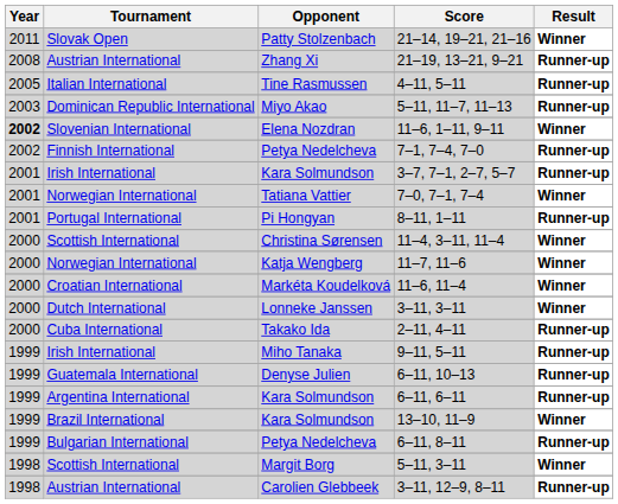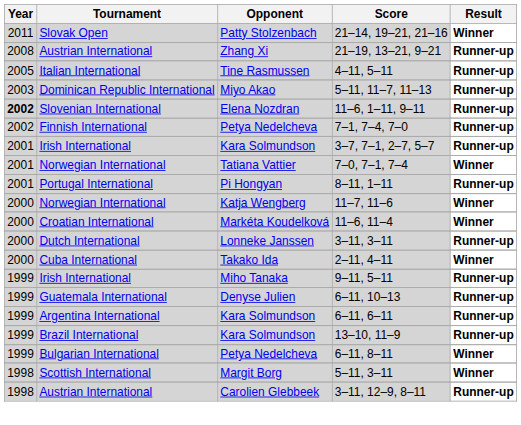 <table class="sortable wikitable" style="font-size: 90%;">
 <tr>
 <th>Year</th>
 <th>Tournament</th>
 <th>Opponent</th>
 <th>Score</th>
 <th>Result</th>
 </tr>
 <tr style="background:#D5D5D5">
 <td align="center">2011</td>
 <td align="left"><a href='#'>Slovak Open</a></td>
 <td align="left"> <a href='#'>Patty Stolzenbach</a></td>
 <td align="left">21–14, 19–21, 21–16</td>
 <td style="text-align:left; background:white"> <strong>Winner</strong></td>
 </tr>
 <tr>
 </tr>
 <tr style="background:#D5D5D5">
 <td align="center">2008</td>
 <td align="left"><a href='#'>Austrian International</a></td>
 <td align="left"> <a href='#'>Zhang Xi</a></td>
 <td align="left">21–19, 13–21, 9–21</td>
 <td style="text-align:left; background:white"> <strong>Runner-up</strong></td>
 </tr>
 <tr>
 </tr>
 <tr style="background:#D5D5D5">
 <td align="center">2005</td>
 <td align="left"><a href='#'>Italian International</a></td>
 <td align="left"> <a href='#'>Tine Rasmussen</a></td>
 <td align="left">4–11, 5–11</td>
 <td style="text-align:left; background:white"> <strong>Runner-up</strong></td>
 </tr>
 <tr>
 </tr>
 <tr style="background:#D5D5D5">
 <td align="center">2003</td>
 <td align="left"><a href='#'>Dominican Republic International</a></td>
 <td align="left"> <a href='#'>Miyo Akao</a></td>
 <td align="left">5–11, 11–7, 11–13</td>
 <td style="text-align:left; background:white"> <strong>Runner-up</strong></td>
 </tr>
 <tr>
 </tr>
 <tr style="background:#D5D5D5">
 <td align="center"><strong>2002</strong></td>
 <td align="left"><a href='#'>Slovenian International</a></td>
 <td align="left"> <a href='#'>Elena Nozdran</a></td>
 <td align="left">11–6, 1–11, 9–11</td>
-<td style="text-align:left; background:white"> <strong>Winner</strong></td>
+<td style="text-align:left; background:white"> <strong>Runner-up</strong></td>
 </tr>
 <tr>
 </tr>
 <tr style="background:#D5D5D5">
 <td align="center">2002</td>
 <td align="left"><a href='#'>Finnish International</a></td>
 <td align="left"> <a href='#'>Petya Nedelcheva</a></td>
 <td align="left">7–1, 7–4, 7–0</td>
 <td style="text-align:left; background:white"> <strong>Runner-up</strong></td>
 </tr>
 <tr>
 </tr>
 <tr style="background:#D5D5D5">
 <td align="center">2001</td>
 <td align="left"><a href='#'>Irish International</a></td>
 <td align="left"> <a href='#'>Kara Solmundson</a></td>
 <td align="left">3–7, 7–1, 2–7, 5–7</td>
 <td style="text-align:left; background:white"> <strong>Runner-up</strong></td>
 </tr>
 <tr>
 </tr>
 <tr style="background:#D5D5D5">
 <td align="center">2001</td>
 <td align="left"><a href='#'>Norwegian International</a></td>
 <td align="left"> <a href='#'>Tatiana Vattier</a></td>
 <td align="left">7–0, 7–1, 7–4</td>
 <td style="text-align:left; background:white"> <strong>Winner</strong></td>
 </tr>
 <tr>
 </tr>
 <tr style="background:#D5D5D5">
 <td align="center">2001</td>
 <td align="left"><a href='#'>Portugal International</a></td>
 <td align="left"> <a href='#'>Pi Hongyan</a></td>
 <td align="left">8–11, 1–11</td>
 <td style="text-align:left; background:white"> <strong>Runner-up</strong></td>
 </tr>
 <tr>
 </tr>
-<tr style="background:#D5D5D5">
-<td align="center">2000</td>
-<td align="left"><a href='#'>Scottish International</a></td>
-<td align="left"> <a href='#'>Christina Sørensen</a></td>
-<td align="left">11–4, 3–11, 11–4</td>
-<td style="text-align:left; background:white"> <strong>Winner</strong></td>
-</tr>
 <tr>
 </tr>
 <tr style="background:#D5D5D5">
 <td align="center">2000</td>
 <td align="left"><a href='#'>Norwegian International</a></td>
 <td align="left"> <a href='#'>Katja Wengberg</a></td>
 <td align="left">11–7, 11–6</td>
 <td style="text-align:left; background:white"> <strong>Winner</strong></td>
 </tr>
 <tr>
 </tr>
 <tr style="background:#D5D5D5">
 <td align="center">2000</td>
 <td align="left"><a href='#'>Croatian International</a></td>
 <td align="left"> <a href='#'>Markéta Koudelková</a></td>
 <td align="left">11–6, 11–4</td>
 <td style="text-align:left; background:white"> <strong>Winner</strong></td>
 </tr>
 <tr>
 </tr>
 <tr style="background:#D5D5D5">
 <td align="center">2000</td>
 <td align="left"><a href='#'>Dutch International</a></td>
 <td align="left"> <a href='#'>Lonneke Janssen</a></td>
 <td align="left">3–11, 3–11</td>
-<td style="text-align:left; background:white"> <strong>Winner</strong></td>
+<td style="text-align:left; background:white"> <strong>Runner-up</strong></td>
 </tr>
 <tr>
 </tr>
 <tr style="background:#D5D5D5">
 <td align="center">2000</td>
 <td align="left"><a href='#'>Cuba International</a></td>
 <td align="left"> <a href='#'>Takako Ida</a></td>
 <td align="left">2–11, 4–11</td>
-<td style="text-align:left; background:white"> <strong>Runner-up</strong></td>
+<td style="text-align:left; background:white"> <strong>Winner</strong></td>
 </tr>
 <tr>
 </tr>
 <tr style="background:#D5D5D5">
 <td align="center">1999</td>
 <td align="left"><a href='#'>Irish International</a></td>
 <td align="left"> <a href='#'>Miho Tanaka</a></td>
 <td align="left">9–11, 5–11</td>
 <td style="text-align:left; background:white"> <strong>Runner-up</strong></td>
 </tr>
 <tr>
 </tr>
 <tr style="background:#D5D5D5">
 <td align="center">1999</td>
 <td align="left"><a href='#'>Guatemala International</a></td>
 <td align="left"> <a href='#'>Denyse Julien</a></td>
 <td align="left">6–11, 10–13</td>
 <td style="text-align:left; background:white"> <strong>Runner-up</strong></td>
 </tr>
 <tr>
 </tr>
 <tr style="background:#D5D5D5">
 <td align="center">1999</td>
 <td align="left"><a href='#'>Argentina International</a></td>
 <td align="left"> <a href='#'>Kara Solmundson</a></td>
 <td align="left">6–11, 6–11</td>
 <td style="text-align:left; background:white"> <strong>Runner-up</strong></td>
 </tr>
 <tr>
 </tr>
 <tr style="background:#D5D5D5">
 <td align="center">1999</td>
 <td align="left"><a href='#'>Brazil International</a></td>
 <td align="left"> <a href='#'>Kara Solmundson</a></td>
 <td align="left">13–10, 11–9</td>
-<td style="text-align:left; background:white"> <strong>Winner</strong></td>
+<td style="text-align:left; background:white"> <strong>Runner-up</strong></td>
 </tr>
 <tr>
 </tr>
 <tr style="background:#D5D5D5">
 <td align="center">1999</td>
 <td align="left"><a href='#'>Bulgarian International</a></td>
 <td align="left"> <a href='#'>Petya Nedelcheva</a></td>
 <td align="left">6–11, 8–11</td>
-<td style="text-align:left; background:white"> <strong>Runner-up</strong></td>
+<td style="text-align:left; background:white"> <strong>Winner</strong></td>
 </tr>
 <tr>
 </tr>
 <tr style="background:#D5D5D5">
 <td align="center">1998</td>
 <td align="left"><a href='#'>Scottish International</a></td>
 <td align="left"> <a href='#'>Margit Borg</a></td>
 <td align="left">5–11, 3–11</td>
 <td style="text-align:left; background:white"> <strong>Winner</strong></td>
 </tr>
 <tr>
 </tr>
 <tr style="background:#D5D5D5">
 <td align="center">1998</td>
 <td align="left"><a href='#'>Austrian International</a></td>
 <td align="left"> <a href='#'>Carolien Glebbeek</a></td>
 <td align="left">3–11, 12–9, 8–11</td>
 <td style="text-align:left; background:white"> <strong>Runner-up</strong></td>
 </tr>
 </table>
